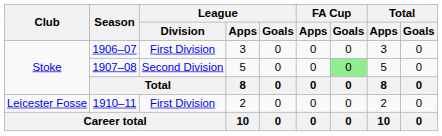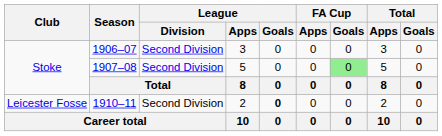 <table class="wikitable" style="text-align: center;">
 <tr>
 <th rowspan="2">Club</th>
 <th rowspan="2">Season</th>
 <th colspan="3">League</th>
 <th colspan="2">FA Cup</th>
 <th colspan="2">Total</th>
 </tr>
 <tr>
 <th>Division</th>
 <th>Apps</th>
 <th>Goals</th>
 <th>Apps</th>
 <th>Goals</th>
 <th>Apps</th>
 <th>Goals</th>
 </tr>
 <tr>
 <td rowspan="3"><a href='#'>Stoke</a></td>
 <td><a href='#'>1906–07</a></td>
-<td><a href='#'>First Division</a></td>
+<td><a href='#'>Second Division</a></td>
 <td>3</td>
 <td>0</td>
 <td>0</td>
 <td>0</td>
 <td>3</td>
 <td>0</td>
 </tr>
 <tr>
 <td><a href='#'>1907–08</a></td>
 <td><a href='#'>Second Division</a></td>
 <td>5</td>
 <td>0</td>
 <td>0</td>
 <td style="background: lightgreen;">0</td>
 <td>5</td>
 <td>0</td>
 </tr>
 <tr>
 <th colspan="2">Total</th>
 <th>8</th>
 <th>0</th>
 <th>0</th>
 <th>0</th>
 <th>8</th>
 <th>0</th>
 </tr>
 <tr>
 <td><a href='#'>Leicester Fosse</a></td>
 <td><a href='#'>1910–11</a></td>
-<td><a href='#'>First Division</a></td>
+<td>Second Division</td>
 <td>2</td>
-<td>0</td>
+<td><strong>0</strong></td>
 <td>0</td>
 <td>0</td>
 <td>2</td>
 <td>0</td>
 </tr>
 <tr>
 <th colspan=3>Career total</th>
 <th>10</th>
 <th>0</th>
 <th>0</th>
 <th>0</th>
 <th>10</th>
 <th>0</th>
 </tr>
 </table>
